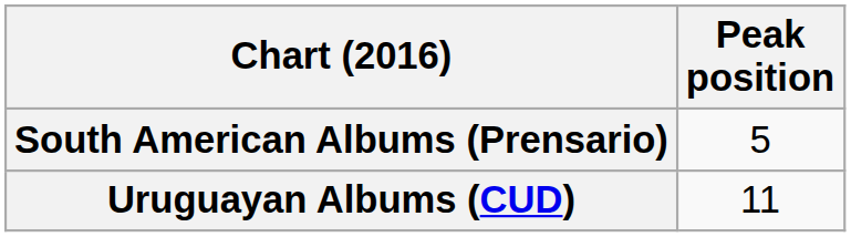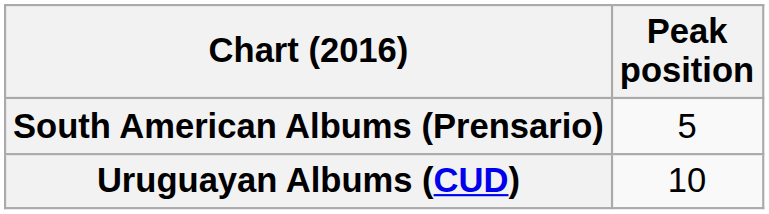 <table class="wikitable plainrowheaders" style="text-align:center">
 <tr>
 <th scope="col">Chart (2016)</th>
 <th scope="col">Peak<br>position</th>
 </tr>
 <tr>
 <th scope="row">South American Albums (Prensario)</th>
 <td>5</td>
 </tr>
 <tr>
 <th scope="row">Uruguayan Albums (<a href='#'>CUD</a>)</th>
-<td>11</td>
+<td>10</td>
 </tr>
 </table>
